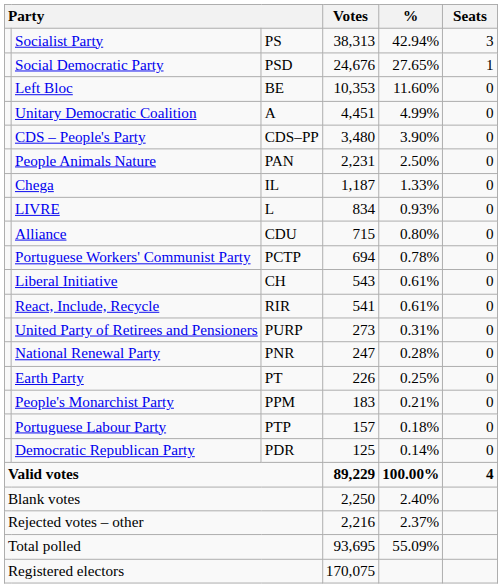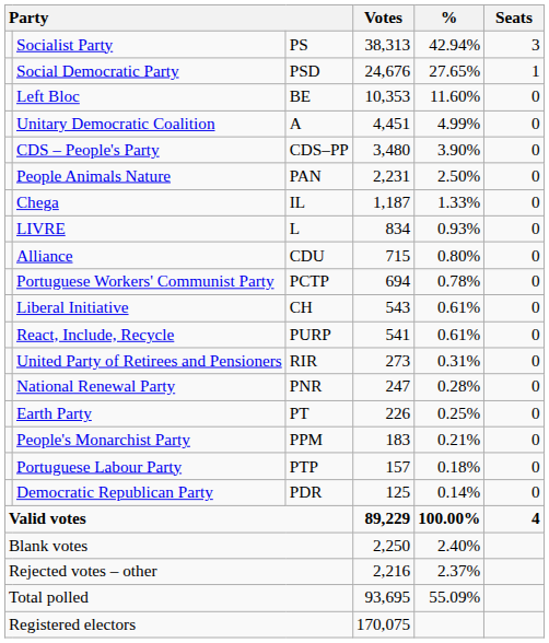 <table class="wikitable" border="1" style="text-align:right;">
 <tr>
 <th style="text-align:left;" colspan=3>Party</th>
 <th align=center width="50">Votes</th>
 <th align=center width="50">%</th>
 <th align=center width="50">Seats</th>
 </tr>
 <tr>
 <td></td>
 <td align=left><a href='#'>Socialist Party</a></td>
 <td align=left>PS</td>
 <td>38,313</td>
 <td>42.94%</td>
 <td>3</td>
 </tr>
 <tr>
 <td></td>
 <td align=left><a href='#'>Social Democratic Party</a></td>
 <td align=left>PSD</td>
 <td>24,676</td>
 <td>27.65%</td>
 <td>1</td>
 </tr>
 <tr>
 <td></td>
 <td align=left><a href='#'>Left Bloc</a></td>
 <td align=left>BE</td>
 <td>10,353</td>
 <td>11.60%</td>
 <td>0</td>
 </tr>
 <tr>
 <td></td>
 <td align=left style="white-space: nowrap;"><a href='#'>Unitary Democratic Coalition</a></td>
 <td align=left>A</td>
 <td>4,451</td>
 <td>4.99%</td>
 <td>0</td>
 </tr>
 <tr>
 <td></td>
 <td align=left><a href='#'>CDS – People's Party</a></td>
 <td align=left style="white-space: nowrap;">CDS–PP</td>
 <td>3,480</td>
 <td>3.90%</td>
 <td>0</td>
 </tr>
 <tr>
 <td></td>
 <td align=left><a href='#'>People Animals Nature</a></td>
 <td align=left>PAN</td>
 <td>2,231</td>
 <td>2.50%</td>
 <td>0</td>
 </tr>
 <tr>
 <td></td>
 <td align=left><a href='#'>Chega</a></td>
 <td align=left>IL</td>
 <td>1,187</td>
 <td>1.33%</td>
 <td>0</td>
 </tr>
 <tr>
 <td></td>
 <td align=left><a href='#'>LIVRE</a></td>
 <td align=left>L</td>
 <td>834</td>
 <td>0.93%</td>
 <td>0</td>
 </tr>
 <tr>
 <td></td>
 <td align=left><a href='#'>Alliance</a></td>
 <td align=left>CDU</td>
 <td>715</td>
 <td>0.80%</td>
 <td>0</td>
 </tr>
 <tr>
 <td></td>
 <td align=left><a href='#'>Portuguese Workers' Communist Party</a></td>
 <td align=left>PCTP</td>
 <td>694</td>
 <td>0.78%</td>
 <td>0</td>
 </tr>
 <tr>
 <td></td>
 <td align=left><a href='#'>Liberal Initiative</a></td>
 <td align=left>CH</td>
 <td>543</td>
 <td>0.61%</td>
 <td>0</td>
 </tr>
 <tr>
 <td></td>
 <td align=left><a href='#'>React, Include, Recycle</a></td>
-<td align=left>RIR</td>
+<td align=left>PURP</td>
 <td>541</td>
 <td>0.61%</td>
 <td>0</td>
 </tr>
 <tr>
 <td></td>
 <td align=left><a href='#'>United Party of Retirees and Pensioners</a></td>
-<td align=left>PURP</td>
+<td align=left>RIR</td>
 <td>273</td>
 <td>0.31%</td>
 <td>0</td>
 </tr>
 <tr>
 <td></td>
 <td align=left><a href='#'>National Renewal Party</a></td>
 <td align=left>PNR</td>
 <td>247</td>
 <td>0.28%</td>
 <td>0</td>
 </tr>
 <tr>
 <td></td>
 <td align=left><a href='#'>Earth Party</a></td>
 <td align=left>PT</td>
 <td>226</td>
 <td>0.25%</td>
 <td>0</td>
 </tr>
 <tr>
 <td></td>
 <td align=left><a href='#'>People's Monarchist Party</a></td>
 <td align=left>PPM</td>
 <td>183</td>
 <td>0.21%</td>
 <td>0</td>
 </tr>
 <tr>
 <td></td>
 <td align=left><a href='#'>Portuguese Labour Party</a></td>
 <td align=left>PTP</td>
 <td>157</td>
 <td>0.18%</td>
 <td>0</td>
 </tr>
 <tr>
 <td></td>
 <td align=left><a href='#'>Democratic Republican Party</a></td>
 <td align=left>PDR</td>
 <td>125</td>
 <td>0.14%</td>
 <td>0</td>
 </tr>
 <tr style="font-weight:bold">
 <td align=left colspan=3>Valid votes</td>
 <td>89,229</td>
 <td>100.00%</td>
 <td>4</td>
 </tr>
 <tr>
 <td align=left colspan=3>Blank votes</td>
 <td>2,250</td>
 <td>2.40%</td>
 <td></td>
 </tr>
 <tr>
 <td align=left colspan=3>Rejected votes – other</td>
 <td>2,216</td>
 <td>2.37%</td>
 <td></td>
 </tr>
 <tr>
 <td align=left colspan=3>Total polled</td>
 <td>93,695</td>
 <td>55.09%</td>
 <td></td>
 </tr>
 <tr>
 <td align=left colspan=3>Registered electors</td>
 <td>170,075</td>
 <td></td>
 <td></td>
 </tr>
 </table>
